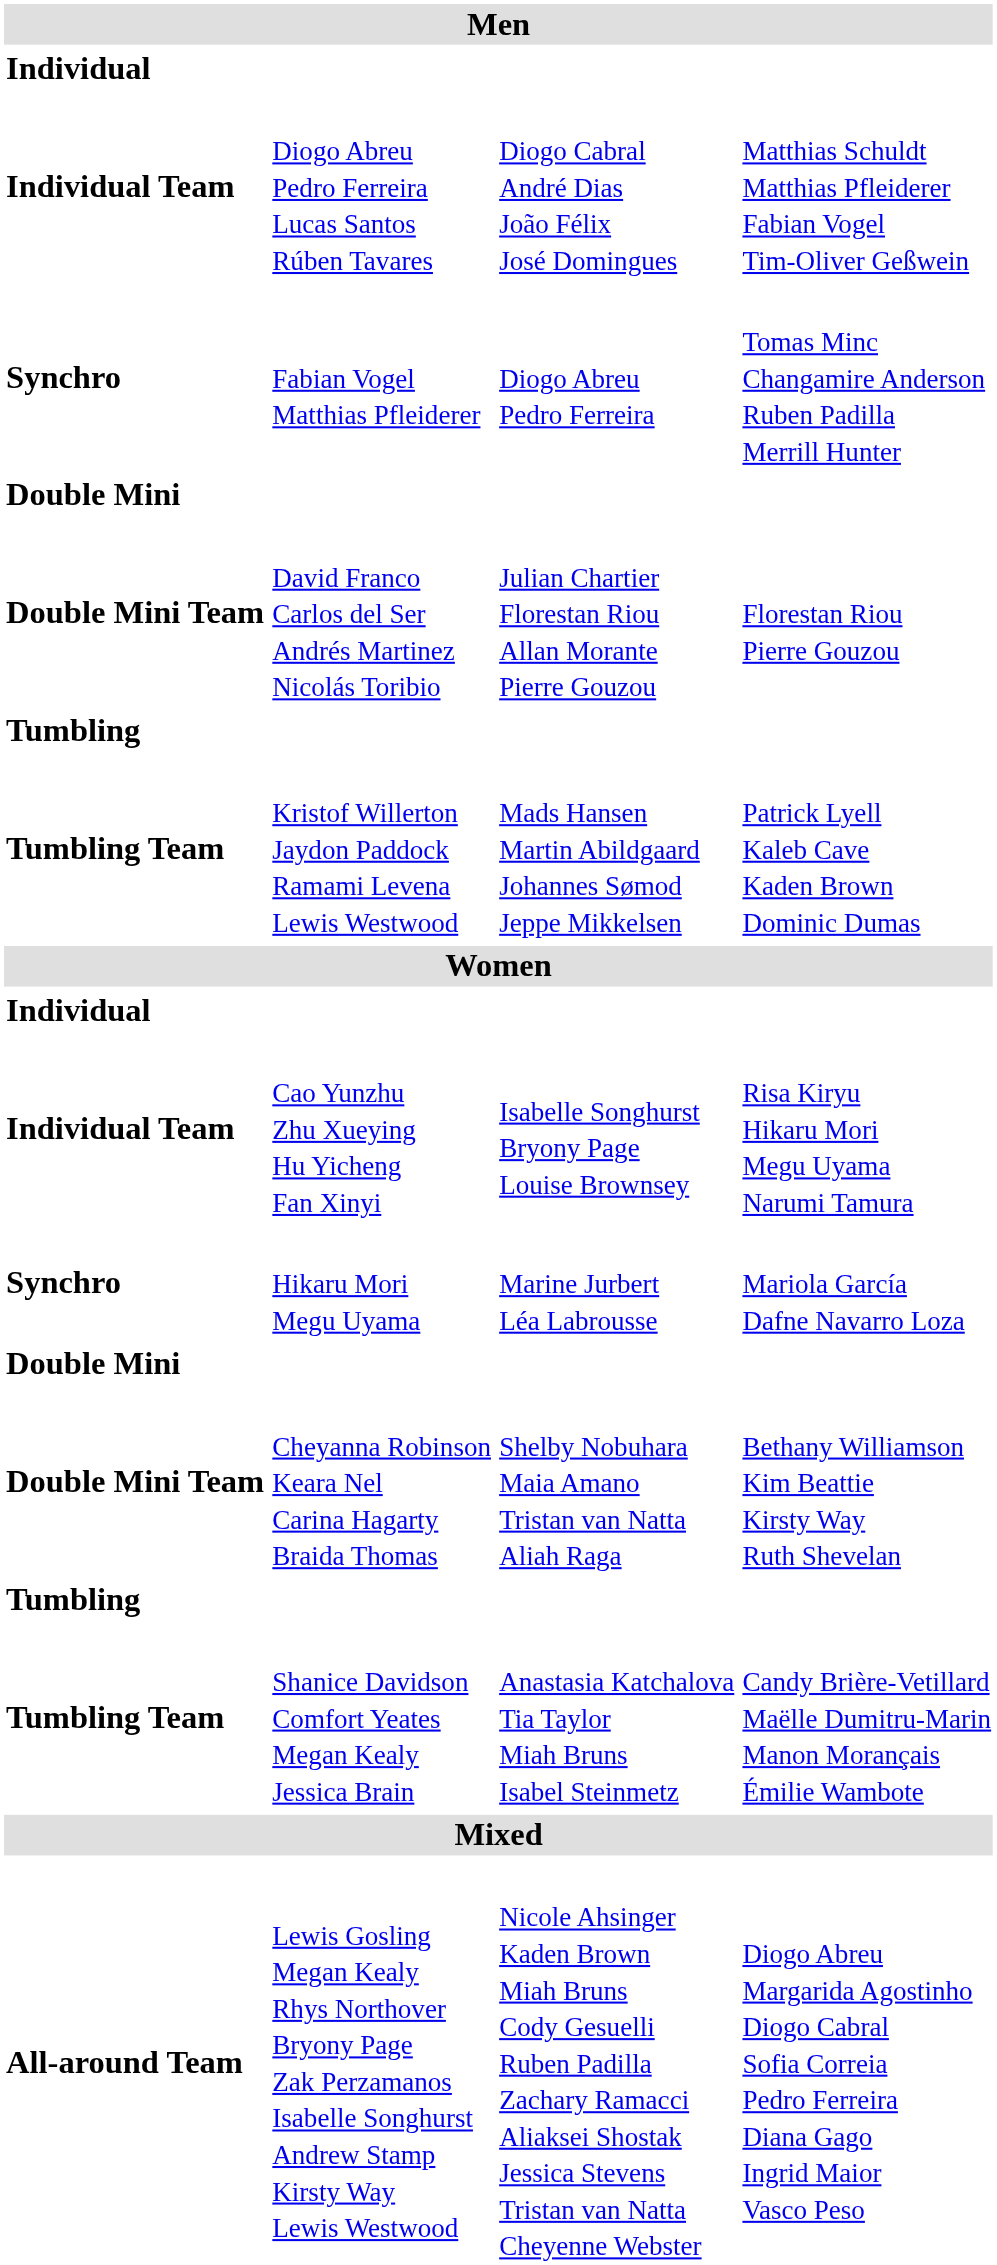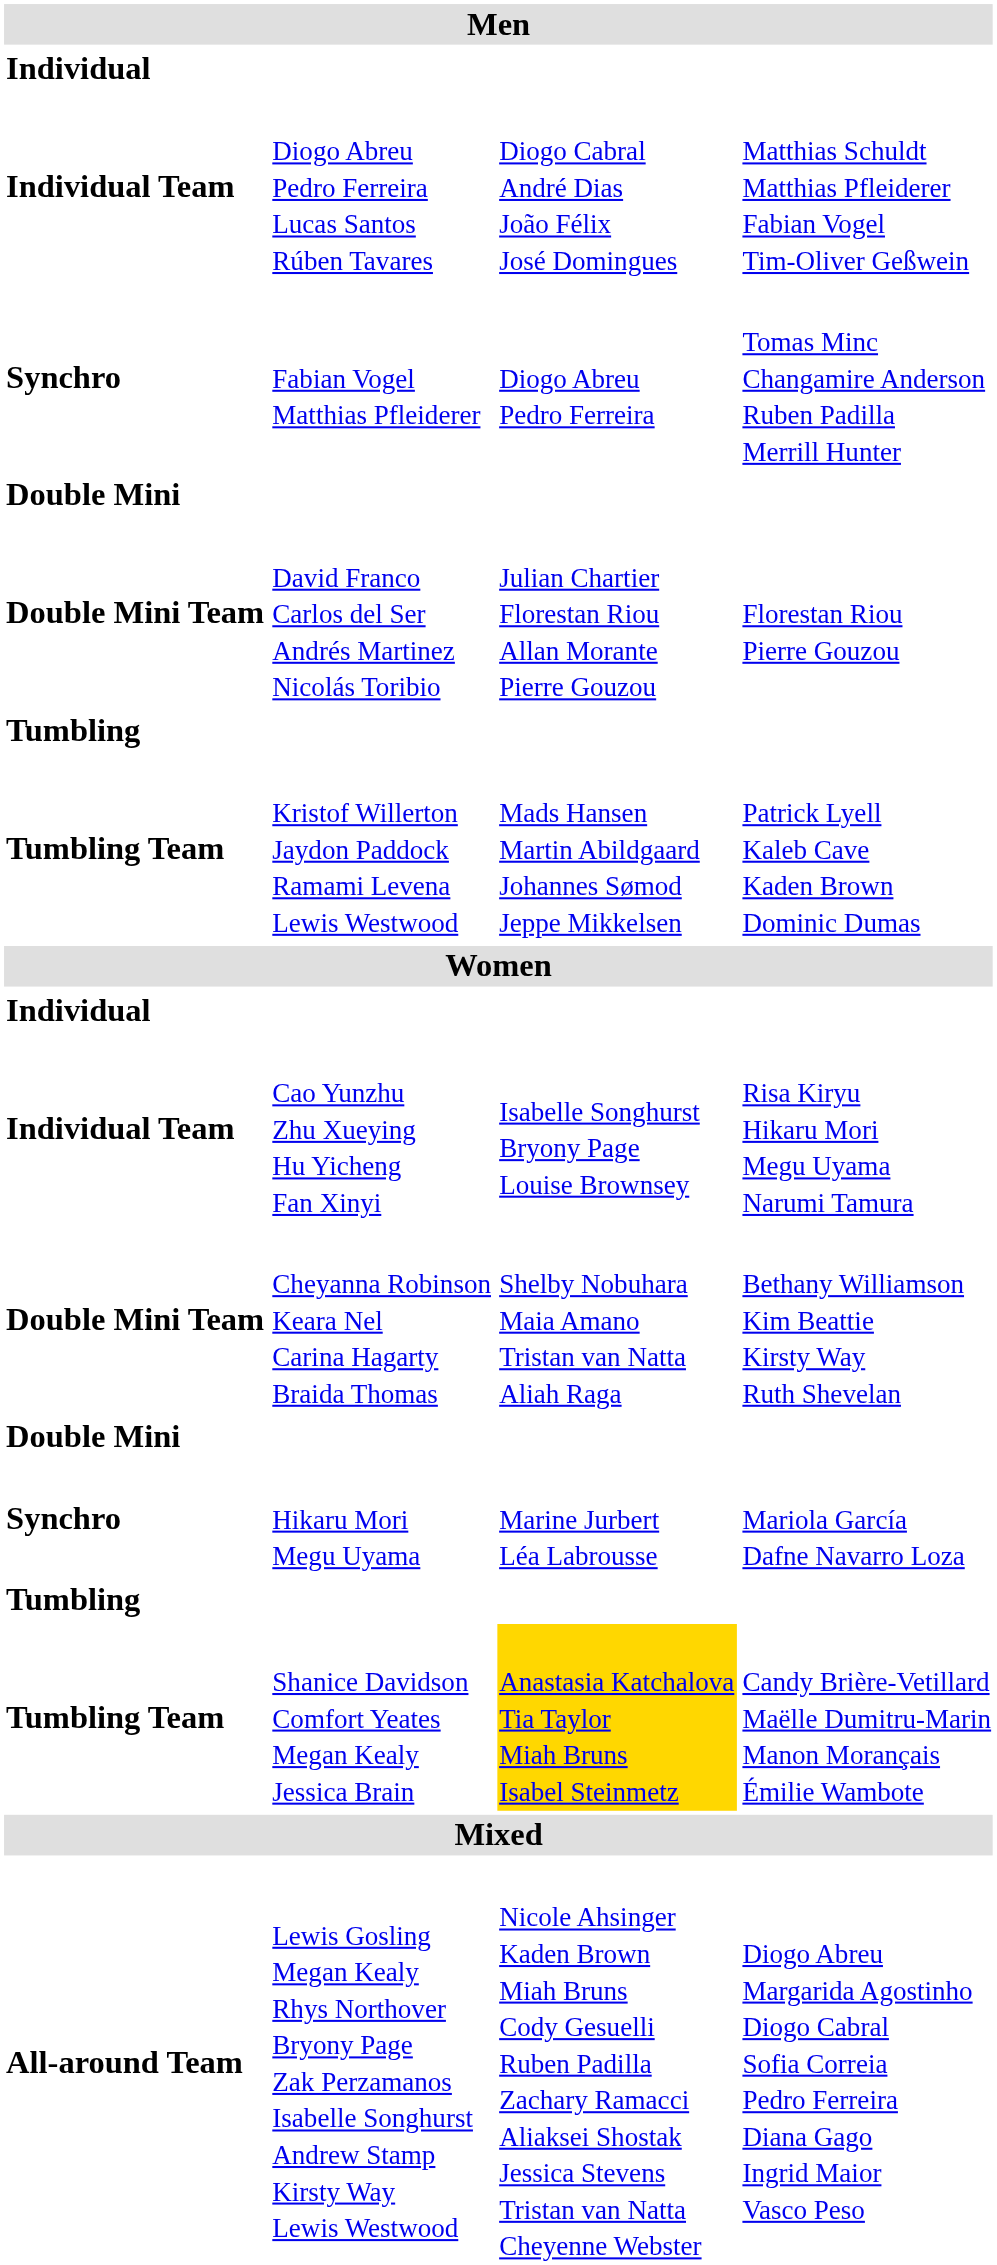 <table>
 <tr bgcolor="DFDFDF">
 <td colspan="4" align="center"><strong>Men</strong></td>
 </tr>
 <tr>
 <th scope=row style="text-align:left">Individual</th>
 <td></td>
 <td></td>
 <td></td>
 </tr>
 <tr>
 <th scope=row style="text-align:left">Individual Team</th>
 <td><br><small><a href='#'>Diogo Abreu</a><br><a href='#'>Pedro Ferreira</a><br><a href='#'>Lucas Santos</a><br><a href='#'>Rúben Tavares</a></small></td>
 <td><br><small><a href='#'>Diogo Cabral</a><br><a href='#'>André Dias</a><br><a href='#'>João Félix</a><br><a href='#'>José Domingues</a></small></td>
 <td><br><small><a href='#'>Matthias Schuldt</a><br><a href='#'>Matthias Pfleiderer</a><br><a href='#'>Fabian Vogel</a><br><a href='#'>Tim-Oliver Geßwein</a></small></td>
 </tr>
 <tr>
 <th scope=row style="text-align:left">Synchro</th>
 <td><br><small><a href='#'>Fabian Vogel</a><br><a href='#'>Matthias Pfleiderer</a></small></td>
 <td><br><small><a href='#'>Diogo Abreu</a><br><a href='#'>Pedro Ferreira</a></small></td>
 <td><br><small><a href='#'>Tomas Minc</a><br><a href='#'>Changamire Anderson</a><br><a href='#'>Ruben Padilla</a><br><a href='#'>Merrill Hunter</a></small></td>
 </tr>
 <tr>
 <th scope=row style="text-align:left">Double Mini</th>
 <td></td>
 <td></td>
 <td></td>
 </tr>
 <tr>
 <th scope=row style="text-align:left">Double Mini Team</th>
 <td><br><small><a href='#'>David Franco</a><br><a href='#'>Carlos del Ser</a><br><a href='#'>Andrés Martinez</a><br><a href='#'>Nicolás Toribio</a></small></td>
 <td><br><small><a href='#'>Julian Chartier</a><br><a href='#'>Florestan Riou</a><br><a href='#'>Allan Morante</a><br><a href='#'>Pierre Gouzou</a></small></td>
 <td><br><small><a href='#'>Florestan Riou</a><br><a href='#'>Pierre Gouzou</a></small></td>
 </tr>
 <tr>
 <th scope=row style="text-align:left">Tumbling</th>
 <td></td>
 <td></td>
 <td></td>
 </tr>
 <tr>
 <th scope=row style="text-align:left">Tumbling Team</th>
 <td><br><small><a href='#'>Kristof Willerton</a><br><a href='#'>Jaydon Paddock</a><br><a href='#'>Ramami Levena</a><br><a href='#'>Lewis Westwood</a></small></td>
 <td><br><small><a href='#'>Mads Hansen</a><br><a href='#'>Martin Abildgaard</a><br><a href='#'>Johannes Sømod</a><br><a href='#'>Jeppe Mikkelsen</a></small></td>
 <td><br><small><a href='#'>Patrick Lyell</a><br><a href='#'>Kaleb Cave</a><br><a href='#'>Kaden Brown</a><br><a href='#'>Dominic Dumas</a></small></td>
 </tr>
 <tr bgcolor="DFDFDF">
 <td colspan="4" align="center"><strong>Women</strong></td>
 </tr>
 <tr>
 <th scope=row style="text-align:left">Individual</th>
 <td></td>
 <td></td>
 <td></td>
 </tr>
 <tr>
 <th scope=row style="text-align:left">Individual Team</th>
 <td><br><small><a href='#'>Cao Yunzhu</a><br><a href='#'>Zhu Xueying</a><br><a href='#'>Hu Yicheng</a><br><a href='#'>Fan Xinyi</a></small></td>
 <td><br><small><a href='#'>Isabelle Songhurst</a><br><a href='#'>Bryony Page</a><br><a href='#'>Louise Brownsey</a></small></td>
 <td><br><small><a href='#'>Risa Kiryu</a><br><a href='#'>Hikaru Mori</a><br><a href='#'>Megu Uyama</a><br><a href='#'>Narumi Tamura</a></small></td>
 </tr>
 <tr>
-<th scope=row style="text-align:left">Synchro</th>
-<td><br><small><a href='#'>Hikaru Mori</a><br><a href='#'>Megu Uyama</a></small></td>
-<td><br><small><a href='#'>Marine Jurbert</a><br><a href='#'>Léa Labrousse</a></small></td>
-<td><br><small><a href='#'>Mariola García</a><br><a href='#'>Dafne Navarro Loza</a></small></td>
+<th scope=row style="text-align:left">Double Mini Team</th>
+<td><br><small><a href='#'>Cheyanna Robinson</a><br><a href='#'>Keara Nel</a><br><a href='#'>Carina Hagarty</a><br><a href='#'>Braida Thomas</a></small></td>
+<td><br><small><a href='#'>Shelby Nobuhara</a><br><a href='#'>Maia Amano</a><br><a href='#'>Tristan van Natta</a><br><a href='#'>Aliah Raga</a></small></td>
+<td><br><small><a href='#'>Bethany Williamson</a><br><a href='#'>Kim Beattie</a><br><a href='#'>Kirsty Way</a><br><a href='#'>Ruth Shevelan</a></small></td>
 </tr>
 <tr>
 <th scope=row style="text-align:left">Double Mini</th>
 <td></td>
 <td></td>
 <td></td>
 </tr>
 <tr>
-<th scope=row style="text-align:left">Double Mini Team</th>
-<td><br><small><a href='#'>Cheyanna Robinson</a><br><a href='#'>Keara Nel</a><br><a href='#'>Carina Hagarty</a><br><a href='#'>Braida Thomas</a></small></td>
-<td><br><small><a href='#'>Shelby Nobuhara</a><br><a href='#'>Maia Amano</a><br><a href='#'>Tristan van Natta</a><br><a href='#'>Aliah Raga</a></small></td>
-<td><br><small><a href='#'>Bethany Williamson</a><br><a href='#'>Kim Beattie</a><br><a href='#'>Kirsty Way</a><br><a href='#'>Ruth Shevelan</a></small></td>
+<th scope=row style="text-align:left">Synchro</th>
+<td><br><small><a href='#'>Hikaru Mori</a><br><a href='#'>Megu Uyama</a></small></td>
+<td><br><small><a href='#'>Marine Jurbert</a><br><a href='#'>Léa Labrousse</a></small></td>
+<td><br><small><a href='#'>Mariola García</a><br><a href='#'>Dafne Navarro Loza</a></small></td>
 </tr>
 <tr>
 <th scope=row style="text-align:left">Tumbling</th>
 <td></td>
 <td></td>
 <td></td>
 </tr>
 <tr>
 <th scope=row style="text-align:left">Tumbling Team</th>
 <td><br><small><a href='#'>Shanice Davidson</a><br><a href='#'>Comfort Yeates</a><br><a href='#'>Megan Kealy</a><br><a href='#'>Jessica Brain</a></small></td>
-<td><br><small><a href='#'>Anastasia Katchalova</a><br><a href='#'>Tia Taylor</a><br><a href='#'>Miah Bruns</a><br><a href='#'>Isabel Steinmetz</a></small></td>
+<td style="background: gold;"><br><small><a href='#'>Anastasia Katchalova</a><br><a href='#'>Tia Taylor</a><br><a href='#'>Miah Bruns</a><br><a href='#'>Isabel Steinmetz</a></small></td>
 <td><br><small><a href='#'>Candy Brière-Vetillard</a><br><a href='#'>Maëlle Dumitru-Marin</a><br><a href='#'>Manon Morançais</a><br><a href='#'>Émilie Wambote</a></small></td>
 </tr>
 <tr bgcolor="DFDFDF">
 <td colspan="4" align="center"><strong>Mixed</strong></td>
 </tr>
 <tr>
 <th scope=row style="text-align:left">All-around Team</th>
 <td><br><small><a href='#'>Lewis Gosling</a><br><a href='#'>Megan Kealy</a><br><a href='#'>Rhys Northover</a><br><a href='#'>Bryony Page</a><br><a href='#'>Zak Perzamanos</a><br><a href='#'>Isabelle Songhurst</a><br><a href='#'>Andrew Stamp</a><br><a href='#'>Kirsty Way</a><br><a href='#'>Lewis Westwood</a></small></td>
 <td><br><small><a href='#'>Nicole Ahsinger</a><br><a href='#'>Kaden Brown</a><br><a href='#'>Miah Bruns</a><br><a href='#'>Cody Gesuelli</a><br><a href='#'>Ruben Padilla</a><br><a href='#'>Zachary Ramacci</a><br><a href='#'>Aliaksei Shostak</a><br><a href='#'>Jessica Stevens</a><br><a href='#'>Tristan van Natta</a><br><a href='#'>Cheyenne Webster</a></small></td>
 <td><br><small><a href='#'>Diogo Abreu</a><br><a href='#'>Margarida Agostinho</a><br><a href='#'>Diogo Cabral</a><br><a href='#'>Sofia Correia</a><br><a href='#'>Pedro Ferreira</a><br><a href='#'>Diana Gago</a><br><a href='#'>Ingrid Maior</a><br><a href='#'>Vasco Peso</a></small></td>
 </tr>
 <tr>
 </tr>
 </table>
